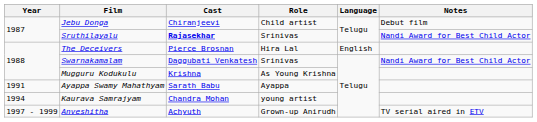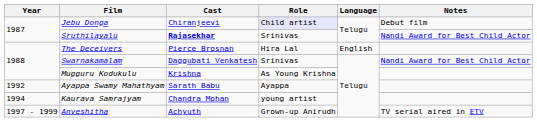 <table class="wikitable" style="font-size:95%;">
 <tr style="background:#ccc; text-align:center;">
 <th>Year</th>
 <th>Film</th>
 <th>Cast</th>
 <th>Role</th>
 <th>Language</th>
 <th>Notes</th>
 </tr>
 <tr>
 <td rowspan="2">1987</td>
 <td><em><a href='#'>Jebu Donga</a></em></td>
 <td><a href='#'>Chiranjeevi</a></td>
-<td>Child artist</td>
+<td style="background: lavender;">Child artist</td>
 <td rowspan="2">Telugu</td>
 <td>Debut film</td>
 </tr>
 <tr>
 <td><em><a href='#'>Sruthilayalu</a></em></td>
 <td><strong><a href='#'>Rajasekhar</a></strong></td>
 <td>Srinivas</td>
 <td><a href='#'>Nandi Award for Best Child Actor</a></td>
 </tr>
 <tr>
 <td rowspan="3">1988</td>
 <td><em><a href='#'>The Deceivers</a></em></td>
 <td><a href='#'>Pierce Brosnan</a></td>
 <td>Hira Lal</td>
 <td>English</td>
 <td></td>
 </tr>
 <tr>
 <td><em><a href='#'>Swarnakamalam</a></em></td>
 <td><a href='#'>Daggubati Venkatesh</a></td>
 <td>Srinivas</td>
 <td rowspan="5">Telugu</td>
 <td><a href='#'>Nandi Award for Best Child Actor</a></td>
 </tr>
 <tr>
 <td><em>Mugguru Kodukulu</em></td>
 <td><a href='#'>Krishna</a></td>
 <td>As Young Krishna</td>
 <td></td>
 </tr>
 <tr>
-<td>1991</td>
+<td>1992</td>
 <td><em>Ayappa Swamy Mahathyam</em></td>
 <td><a href='#'>Sarath Babu</a></td>
 <td>Ayappa</td>
 <td></td>
 </tr>
 <tr>
 <td>1994</td>
 <td><em>Kaurava Samrajyam</em></td>
 <td><a href='#'>Chandra Mohan</a></td>
 <td>young artist</td>
 <td></td>
 </tr>
 <tr>
 <td>1997 - 1999</td>
 <td><em><a href='#'>Anveshitha</a></em></td>
 <td><a href='#'>Achyuth</a></td>
 <td>Grown-up Anirudh</td>
 <td>TV serial aired in <a href='#'>ETV</a></td>
 </tr>
 </table>
